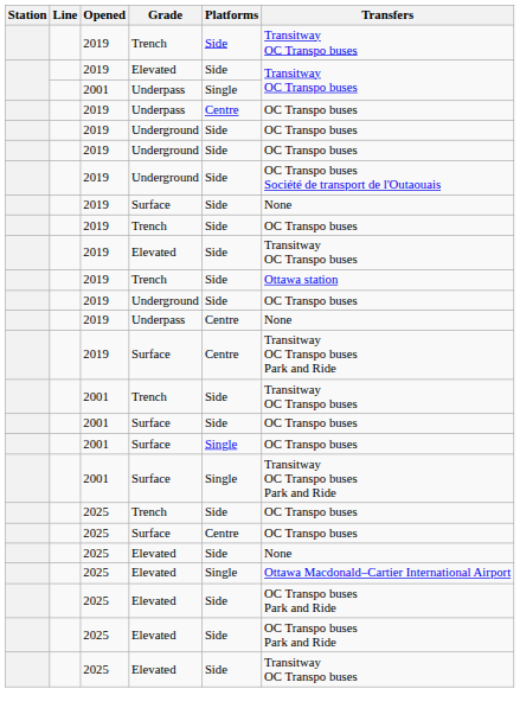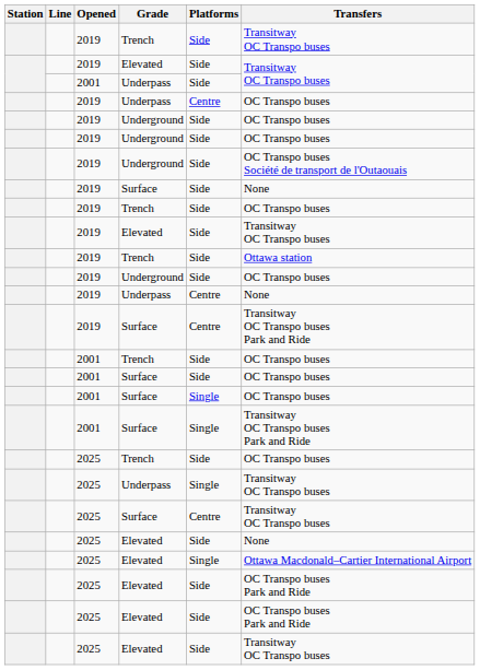 <table class="wikitable plainrowheaders sortable">
 <tr>
 <th>Station</th>
 <th>Line</th>
 <th>Opened</th>
 <th>Grade</th>
 <th>Platforms</th>
 <th>Transfers</th>
 </tr>
 <tr>
 <th></th>
 <td></td>
 <td>2019</td>
 <td>Trench</td>
 <td><a href='#'>Side</a></td>
 <td> <a href='#'>Transitway</a><br> <a href='#'>OC Transpo buses</a></td>
 </tr>
 <tr>
 <th rowspan="2"></th>
 <td></td>
 <td>2019</td>
 <td>Elevated</td>
 <td>Side</td>
 <td rowspan="2"> <a href='#'>Transitway</a><br> <a href='#'>OC Transpo buses</a></td>
 </tr>
 <tr>
 <td></td>
 <td>2001</td>
 <td>Underpass</td>
-<td>Single</td>
+<td>Side</td>
 </tr>
 <tr>
 <th></th>
 <td></td>
 <td>2019</td>
 <td>Underpass</td>
 <td><a href='#'>Centre</a></td>
 <td> OC Transpo buses</td>
 </tr>
 <tr>
 <th></th>
 <td></td>
 <td>2019</td>
 <td>Underground</td>
 <td>Side</td>
 <td> OC Transpo buses</td>
 </tr>
 <tr>
 <th></th>
 <td></td>
 <td>2019</td>
 <td>Underground</td>
 <td>Side</td>
 <td> OC Transpo buses</td>
 </tr>
 <tr>
 <th></th>
 <td></td>
 <td>2019</td>
 <td>Underground</td>
 <td>Side</td>
 <td> OC Transpo buses<br> <a href='#'>Société de transport de l'Outaouais</a></td>
 </tr>
 <tr>
 <th></th>
 <td></td>
 <td>2019</td>
 <td>Surface</td>
 <td>Side</td>
 <td>None</td>
 </tr>
 <tr>
 <th></th>
 <td></td>
 <td>2019</td>
 <td>Trench</td>
 <td>Side</td>
 <td> OC Transpo buses</td>
 </tr>
 <tr>
 <th></th>
 <td></td>
 <td>2019</td>
 <td>Elevated</td>
 <td>Side</td>
 <td> Transitway<br> OC Transpo buses</td>
 </tr>
 <tr>
 <th></th>
 <td></td>
 <td>2019</td>
 <td>Trench</td>
 <td>Side</td>
 <td> <a href='#'>Ottawa station</a></td>
 </tr>
 <tr>
 <th></th>
 <td></td>
 <td>2019</td>
 <td>Underground</td>
 <td>Side</td>
 <td> OC Transpo buses</td>
 </tr>
 <tr>
 <th></th>
 <td></td>
 <td>2019</td>
 <td>Underpass</td>
 <td>Centre</td>
 <td>None</td>
 </tr>
 <tr>
 <th></th>
 <td></td>
 <td>2019</td>
 <td>Surface</td>
 <td>Centre</td>
 <td> Transitway<br> OC Transpo buses<br> Park and Ride</td>
 </tr>
 <tr>
 <th></th>
 <td></td>
 <td>2001</td>
 <td>Trench</td>
 <td>Side</td>
-<td> Transitway<br> OC Transpo buses</td>
+<td> OC Transpo buses</td>
 </tr>
 <tr>
 <th></th>
 <td></td>
 <td>2001</td>
 <td>Surface</td>
 <td>Side</td>
 <td> OC Transpo buses</td>
 </tr>
 <tr>
 <th></th>
 <td></td>
 <td>2001</td>
 <td>Surface</td>
 <td><a href='#'>Single</a></td>
 <td> OC Transpo buses</td>
 </tr>
 <tr>
 <th></th>
 <td></td>
 <td>2001</td>
 <td>Surface</td>
 <td>Single</td>
 <td> Transitway<br> OC Transpo buses<br> Park and Ride</td>
 </tr>
 <tr>
 <th></th>
 <td></td>
 <td>2025</td>
 <td>Trench</td>
 <td>Side</td>
 <td> OC Transpo buses</td>
 </tr>
 <tr>
 <th></th>
+<td></td>
+<td>2025</td>
+<td>Underpass</td>
+<td>Single</td>
+<td> Transitway<br> OC Transpo buses</td>
+</tr>
+<tr>
+<th></th>
 <td> </td>
 <td>2025</td>
 <td>Surface</td>
 <td>Centre</td>
-<td> OC Transpo buses</td>
+<td> Transitway<br> OC Transpo buses</td>
 </tr>
 <tr>
 <th></th>
 <td></td>
 <td>2025</td>
 <td>Elevated</td>
 <td>Side</td>
 <td>None</td>
 </tr>
 <tr>
 <th></th>
 <td></td>
 <td>2025</td>
 <td>Elevated</td>
 <td>Single</td>
 <td> <a href='#'>Ottawa Macdonald–Cartier International Airport</a></td>
 </tr>
 <tr>
 <th></th>
 <td></td>
 <td>2025</td>
 <td>Elevated</td>
 <td>Side</td>
 <td> OC Transpo buses<br> Park and Ride</td>
 </tr>
 <tr>
 <th></th>
 <td></td>
 <td>2025</td>
 <td>Elevated</td>
 <td>Side</td>
 <td> OC Transpo buses<br> Park and Ride</td>
 </tr>
 <tr>
 <th></th>
 <td></td>
 <td>2025</td>
 <td>Elevated</td>
 <td>Side</td>
 <td> Transitway<br> OC Transpo buses</td>
 </tr>
 </table>
